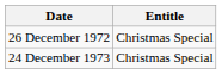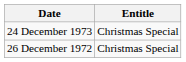 <table class="wikitable" style="text-align:center;">
 <tr>
 <th>Date</th>
 <th>Entitle</th>
 </tr>
 <tr>
+<td>24 December 1973</td>
+<td>Christmas Special</td>
+</tr>
+<tr>
 <td>26 December 1972</td>
 <td>Christmas Special</td>
 </tr>
-<tr>
-<td>24 December 1973</td>
-<td>Christmas Special</td>
-</tr>
 </table>
